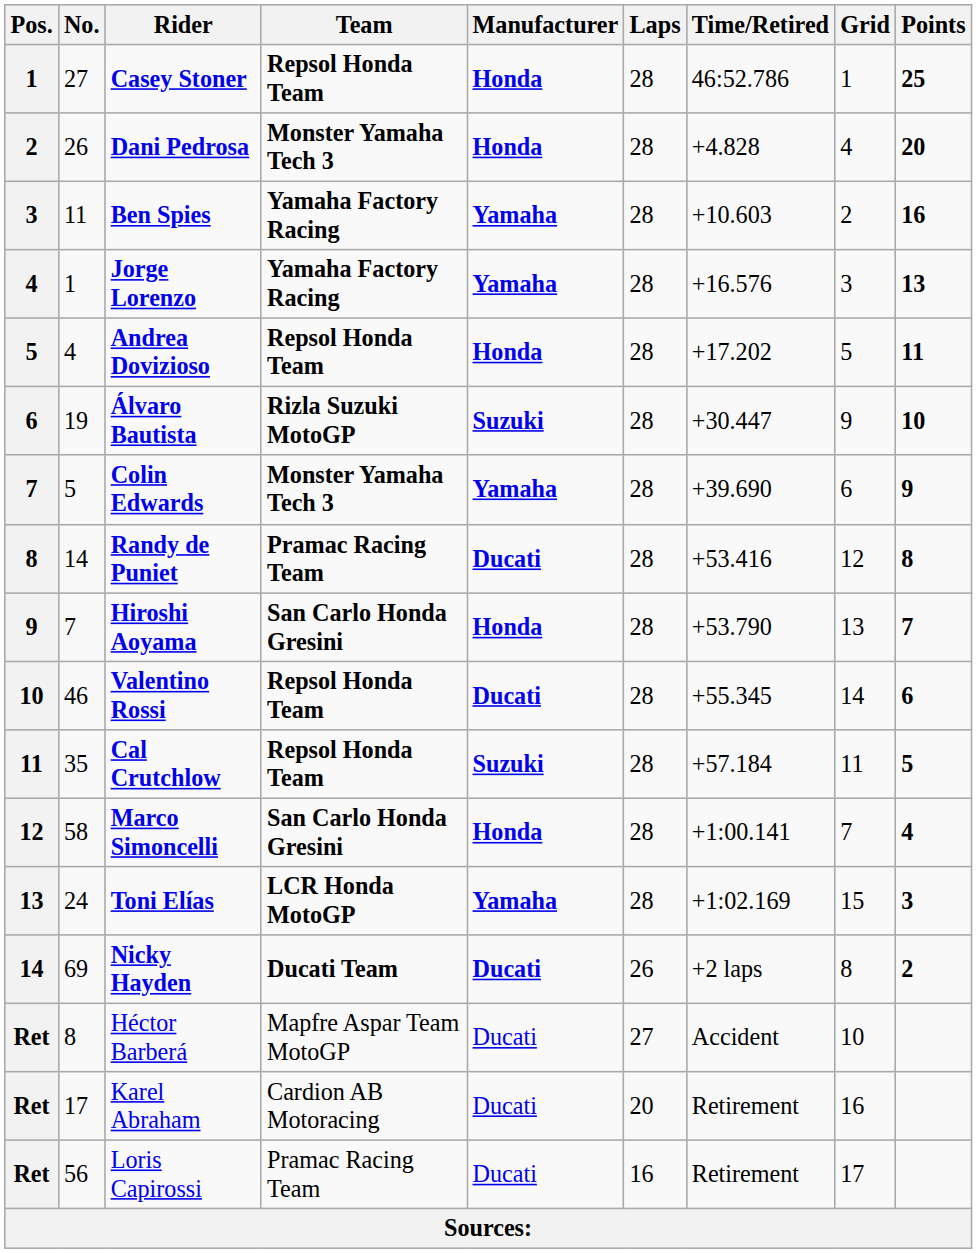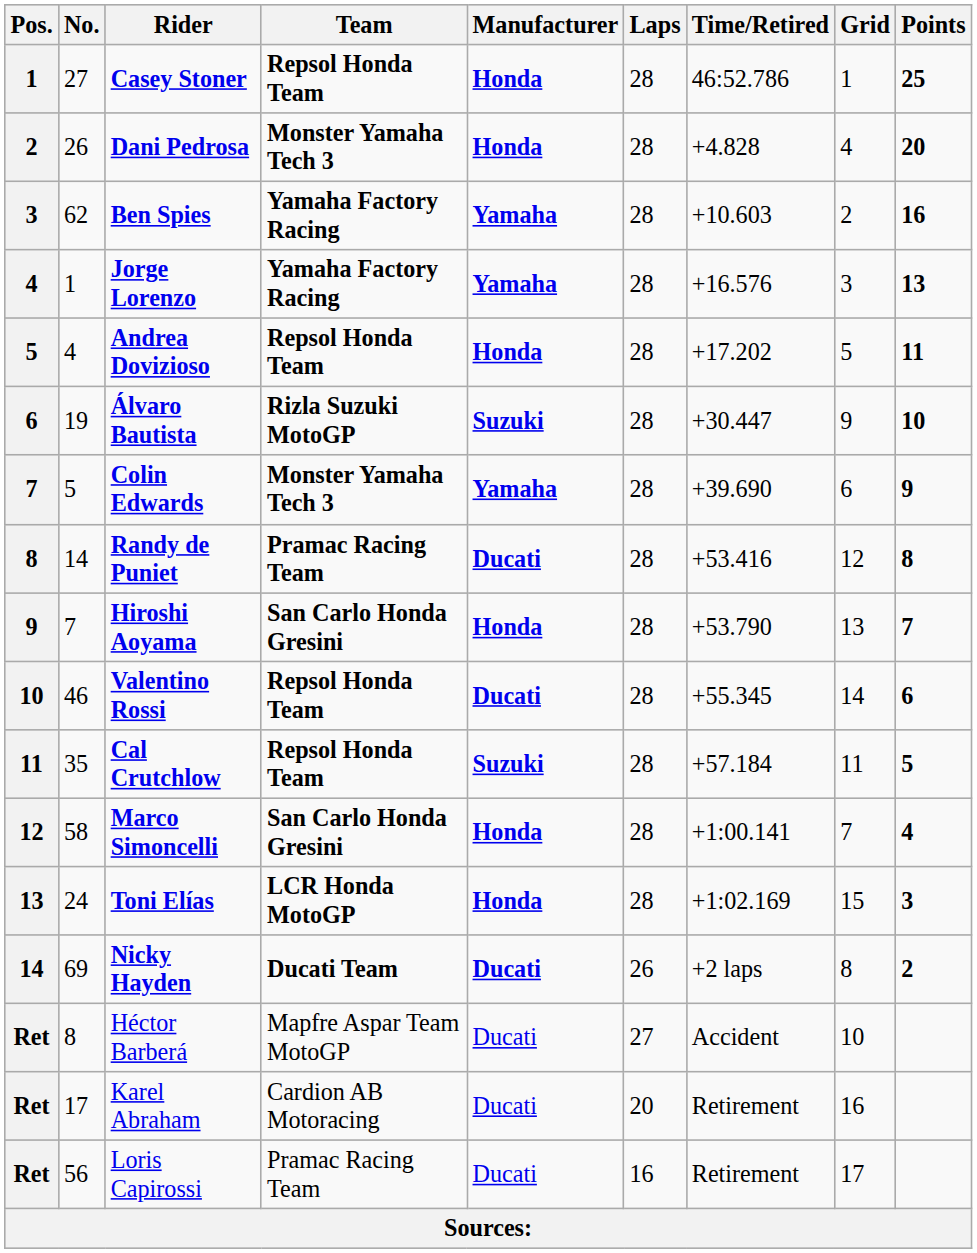 <table class="wikitable" style="font-size: 95%;">
 <tr>
 <th>Pos.</th>
 <th>No.</th>
 <th>Rider</th>
 <th>Team</th>
 <th>Manufacturer</th>
 <th>Laps</th>
 <th>Time/Retired</th>
 <th>Grid</th>
 <th>Points</th>
 </tr>
 <tr>
 <th>1</th>
 <td>27</td>
 <td> <strong><a href='#'>Casey Stoner</a></strong></td>
 <td><strong>Repsol Honda Team</strong></td>
 <td><strong><a href='#'>Honda</a></strong></td>
 <td>28</td>
 <td>46:52.786</td>
 <td>1</td>
 <td><strong>25</strong></td>
 </tr>
 <tr>
 <th>2</th>
 <td>26</td>
 <td> <strong><a href='#'>Dani Pedrosa</a></strong></td>
 <td><strong>Monster Yamaha Tech 3</strong></td>
 <td><strong><a href='#'>Honda</a></strong></td>
 <td>28</td>
 <td>+4.828</td>
 <td>4</td>
 <td><strong>20</strong></td>
 </tr>
 <tr>
 <th>3</th>
-<td>11</td>
+<td>62</td>
 <td> <strong><a href='#'>Ben Spies</a></strong></td>
 <td><strong>Yamaha Factory Racing</strong></td>
 <td><strong><a href='#'>Yamaha</a></strong></td>
 <td>28</td>
 <td>+10.603</td>
 <td>2</td>
 <td><strong>16</strong></td>
 </tr>
 <tr>
 <th>4</th>
 <td>1</td>
 <td> <strong><a href='#'>Jorge Lorenzo</a></strong></td>
 <td><strong>Yamaha Factory Racing</strong></td>
 <td><strong><a href='#'>Yamaha</a></strong></td>
 <td>28</td>
 <td>+16.576</td>
 <td>3</td>
 <td><strong>13</strong></td>
 </tr>
 <tr>
 <th>5</th>
 <td>4</td>
 <td> <strong><a href='#'>Andrea Dovizioso</a></strong></td>
 <td><strong>Repsol Honda Team</strong></td>
 <td><strong><a href='#'>Honda</a></strong></td>
 <td>28</td>
 <td>+17.202</td>
 <td>5</td>
 <td><strong>11</strong></td>
 </tr>
 <tr>
 <th>6</th>
 <td>19</td>
 <td> <strong><a href='#'>Álvaro Bautista</a></strong></td>
 <td><strong>Rizla Suzuki MotoGP</strong></td>
 <td><strong><a href='#'>Suzuki</a></strong></td>
 <td>28</td>
 <td>+30.447</td>
 <td>9</td>
 <td><strong>10</strong></td>
 </tr>
 <tr>
 <th>7</th>
 <td>5</td>
 <td> <strong><a href='#'>Colin Edwards</a></strong></td>
 <td><strong>Monster Yamaha Tech 3</strong></td>
 <td><strong><a href='#'>Yamaha</a></strong></td>
 <td>28</td>
 <td>+39.690</td>
 <td>6</td>
 <td><strong>9</strong></td>
 </tr>
 <tr>
 <th>8</th>
 <td>14</td>
 <td> <strong><a href='#'>Randy de Puniet</a></strong></td>
 <td><strong>Pramac Racing Team</strong></td>
 <td><strong><a href='#'>Ducati</a></strong></td>
 <td>28</td>
 <td>+53.416</td>
 <td>12</td>
 <td><strong>8</strong></td>
 </tr>
 <tr>
 <th>9</th>
 <td>7</td>
 <td> <strong><a href='#'>Hiroshi Aoyama</a></strong></td>
 <td><strong>San Carlo Honda Gresini</strong></td>
 <td><strong><a href='#'>Honda</a></strong></td>
 <td>28</td>
 <td>+53.790</td>
 <td>13</td>
 <td><strong>7</strong></td>
 </tr>
 <tr>
 <th>10</th>
 <td>46</td>
 <td> <strong><a href='#'>Valentino Rossi</a></strong></td>
 <td><strong>Repsol Honda Team</strong></td>
 <td><strong><a href='#'>Ducati</a></strong></td>
 <td>28</td>
 <td>+55.345</td>
 <td>14</td>
 <td><strong>6</strong></td>
 </tr>
 <tr>
 <th>11</th>
 <td>35</td>
 <td> <strong><a href='#'>Cal Crutchlow</a></strong></td>
 <td><strong>Repsol Honda Team</strong></td>
 <td><strong><a href='#'>Suzuki</a></strong></td>
 <td>28</td>
 <td>+57.184</td>
 <td>11</td>
 <td><strong>5</strong></td>
 </tr>
 <tr>
 <th>12</th>
 <td>58</td>
 <td> <strong><a href='#'>Marco Simoncelli</a></strong></td>
 <td><strong>San Carlo Honda Gresini</strong></td>
 <td><strong><a href='#'>Honda</a></strong></td>
 <td>28</td>
 <td>+1:00.141</td>
 <td>7</td>
 <td><strong>4</strong></td>
 </tr>
 <tr>
 <th>13</th>
 <td>24</td>
 <td> <strong><a href='#'>Toni Elías</a></strong></td>
 <td><strong>LCR Honda MotoGP</strong></td>
-<td><strong><a href='#'>Yamaha</a></strong></td>
+<td><strong><a href='#'>Honda</a></strong></td>
 <td>28</td>
 <td>+1:02.169</td>
 <td>15</td>
 <td><strong>3</strong></td>
 </tr>
 <tr>
 <th>14</th>
 <td>69</td>
 <td> <strong><a href='#'>Nicky Hayden</a></strong></td>
 <td><strong>Ducati Team</strong></td>
 <td><strong><a href='#'>Ducati</a></strong></td>
 <td>26</td>
 <td>+2 laps</td>
 <td>8</td>
 <td><strong>2</strong></td>
 </tr>
 <tr>
 <th>Ret</th>
 <td>8</td>
 <td> <a href='#'>Héctor Barberá</a></td>
 <td>Mapfre Aspar Team MotoGP</td>
 <td><a href='#'>Ducati</a></td>
 <td>27</td>
 <td>Accident</td>
 <td>10</td>
 <td></td>
 </tr>
 <tr>
 <th>Ret</th>
 <td>17</td>
 <td> <a href='#'>Karel Abraham</a></td>
 <td>Cardion AB Motoracing</td>
 <td><a href='#'>Ducati</a></td>
 <td>20</td>
 <td>Retirement</td>
 <td>16</td>
 <td></td>
 </tr>
 <tr>
 <th>Ret</th>
 <td>56</td>
 <td> <a href='#'>Loris Capirossi</a></td>
 <td>Pramac Racing Team</td>
 <td><a href='#'>Ducati</a></td>
 <td>16</td>
 <td>Retirement</td>
 <td>17</td>
 <td></td>
 </tr>
 <tr>
 <th colspan=9>Sources:</th>
 </tr>
 </table>
